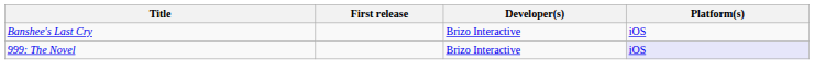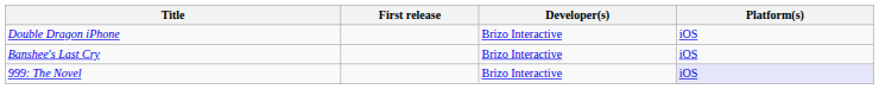 <table class="wikitable sortable" style="text-align:left;width:70%;font-size:95%;">
 <tr>
 <th style="width:34%;">Title</th>
 <th style="width:14%;">First release</th>
 <th style="width:20%;">Developer(s)</th>
 <th style="width:20%;">Platform(s)</th>
+</tr>
+<tr>
+<td><em><a href='#'>Double Dragon iPhone</a></em></td>
+<td></td>
+<td><a href='#'>Brizo Interactive</a></td>
+<td><a href='#'>iOS</a></td>
 </tr>
 <tr>
 <td><em><a href='#'>Banshee's Last Cry</a></em></td>
 <td></td>
 <td><a href='#'>Brizo Interactive</a></td>
 <td><a href='#'>iOS</a></td>
 </tr>
 <tr>
 <td><em><a href='#'>999: The Novel</a></em></td>
 <td></td>
 <td><a href='#'>Brizo Interactive</a></td>
 <td style="background: lavender;"><a href='#'>iOS</a></td>
 </tr>
 </table>
